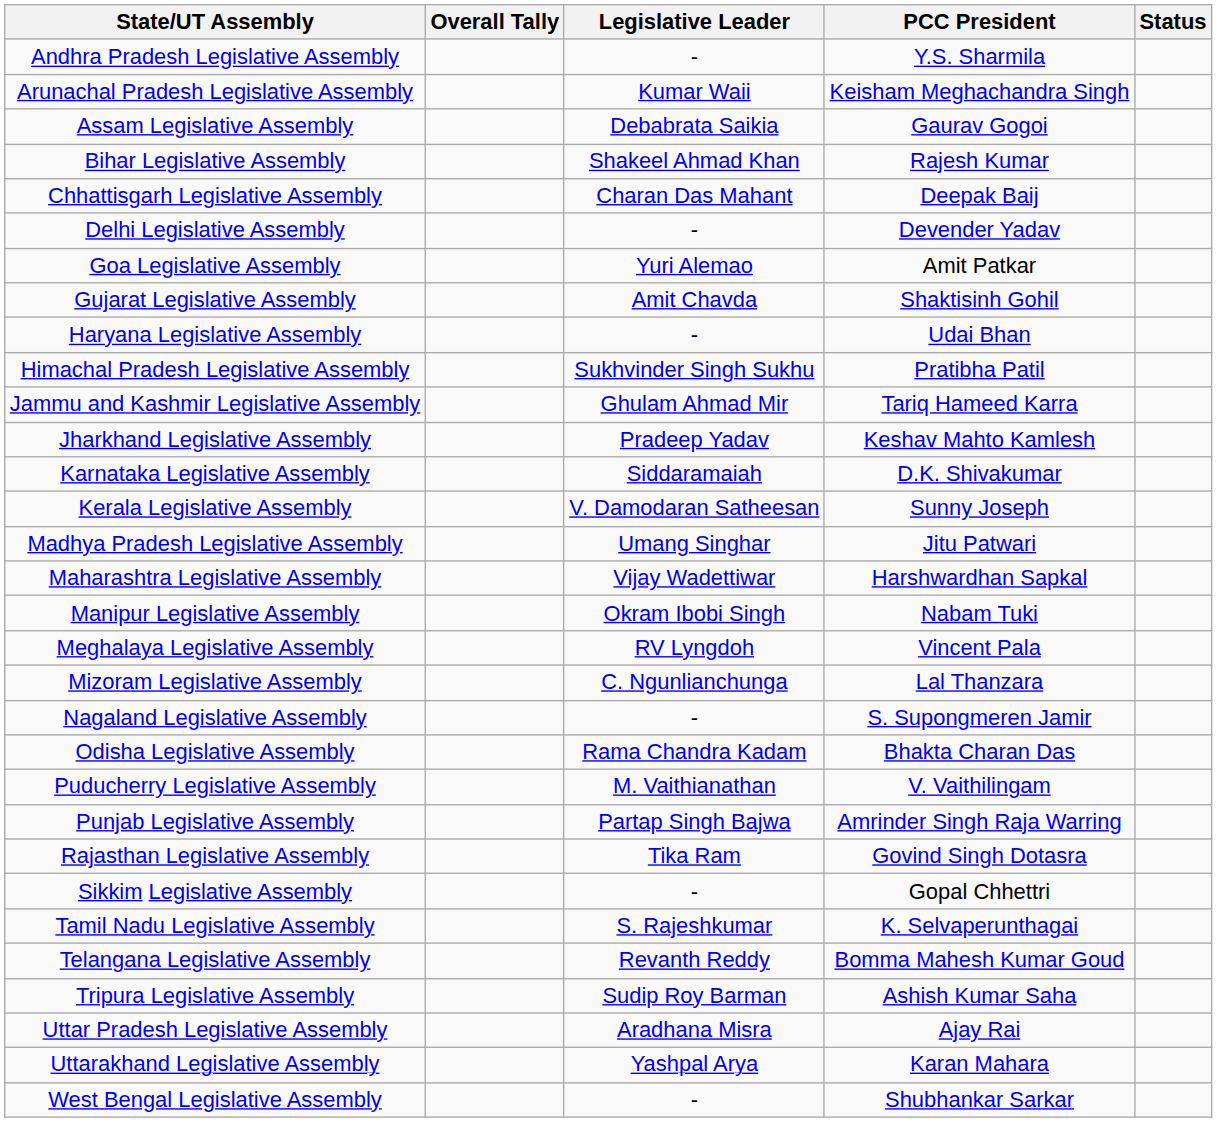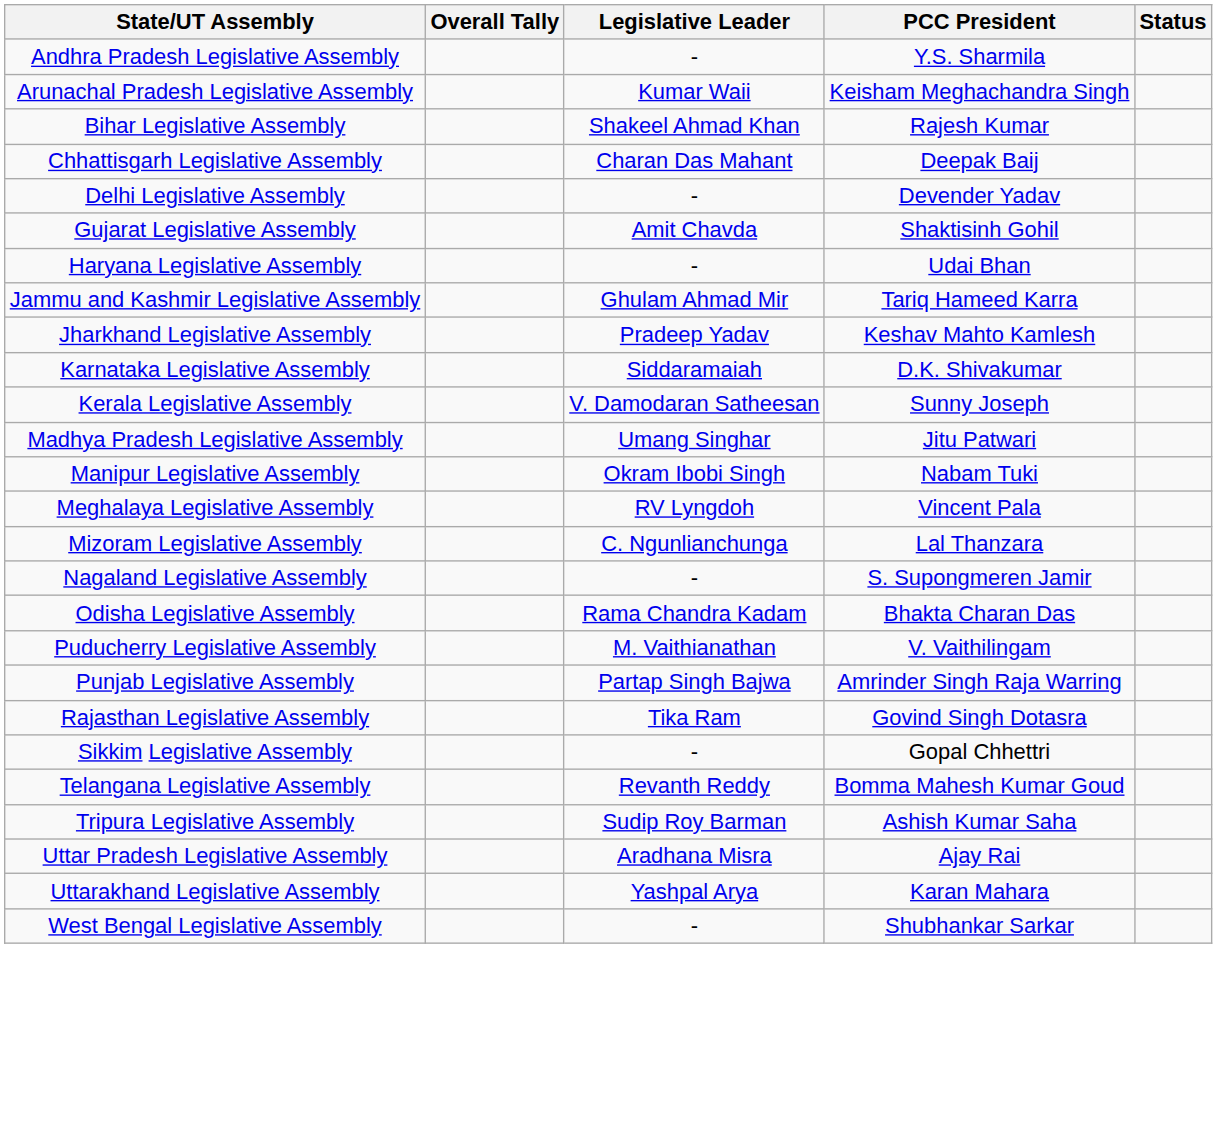 <table class="wikitable sortable" style="text-align:center">
 <tr>
 <th>State/UT Assembly</th>
 <th>Overall Tally</th>
 <th>Legislative Leader</th>
 <th>PCC President</th>
 <th>Status</th>
 </tr>
 <tr>
 <td><a href='#'>Andhra Pradesh Legislative Assembly</a></td>
 <td></td>
 <td>-</td>
 <td><a href='#'>Y.S. Sharmila</a></td>
 <td></td>
 </tr>
 <tr>
 <td><a href='#'>Arunachal Pradesh Legislative Assembly</a></td>
 <td></td>
 <td><a href='#'>Kumar Waii</a></td>
 <td><a href='#'>Keisham Meghachandra Singh</a></td>
-<td></td>
-</tr>
-<tr>
-<td><a href='#'>Assam Legislative Assembly</a></td>
-<td></td>
-<td><a href='#'>Debabrata Saikia</a></td>
-<td><a href='#'>Gaurav Gogoi</a></td>
 <td></td>
 </tr>
 <tr>
 <td><a href='#'>Bihar Legislative Assembly</a></td>
 <td></td>
 <td><a href='#'>Shakeel Ahmad Khan</a></td>
 <td><a href='#'>Rajesh Kumar</a></td>
 <td></td>
 </tr>
 <tr>
 <td><a href='#'>Chhattisgarh Legislative Assembly</a></td>
 <td></td>
 <td><a href='#'>Charan Das Mahant</a></td>
 <td><a href='#'>Deepak Baij</a></td>
 <td></td>
 </tr>
 <tr>
 <td><a href='#'>Delhi Legislative Assembly</a></td>
 <td></td>
 <td>-</td>
 <td><a href='#'>Devender Yadav</a></td>
 <td></td>
 </tr>
 <tr>
-<td><a href='#'>Goa Legislative Assembly</a></td>
-<td></td>
-<td><a href='#'>Yuri Alemao</a></td>
-<td>Amit Patkar</td>
-<td></td>
-</tr>
-<tr>
 <td><a href='#'>Gujarat Legislative Assembly</a></td>
 <td></td>
 <td><a href='#'>Amit Chavda</a></td>
 <td><a href='#'>Shaktisinh Gohil</a></td>
 <td></td>
 </tr>
 <tr>
 <td><a href='#'>Haryana Legislative Assembly</a></td>
 <td></td>
 <td>-</td>
 <td><a href='#'>Udai Bhan</a></td>
-<td></td>
-</tr>
-<tr>
-<td><a href='#'>Himachal Pradesh Legislative Assembly</a></td>
-<td></td>
-<td><a href='#'>Sukhvinder Singh Sukhu</a></td>
-<td><a href='#'>Pratibha Patil</a></td>
 <td></td>
 </tr>
 <tr>
 <td><a href='#'>Jammu and Kashmir Legislative Assembly</a></td>
 <td></td>
 <td><a href='#'>Ghulam Ahmad Mir</a></td>
 <td><a href='#'>Tariq Hameed Karra</a></td>
 <td></td>
 </tr>
 <tr>
 <td><a href='#'>Jharkhand Legislative Assembly</a></td>
 <td></td>
 <td><a href='#'>Pradeep Yadav</a></td>
 <td><a href='#'>Keshav Mahto Kamlesh</a></td>
 <td></td>
 </tr>
 <tr>
 <td><a href='#'>Karnataka Legislative Assembly</a></td>
 <td></td>
 <td><a href='#'>Siddaramaiah</a></td>
 <td><a href='#'>D.K. Shivakumar</a></td>
 <td></td>
 </tr>
 <tr>
 <td><a href='#'>Kerala Legislative Assembly</a></td>
 <td></td>
 <td><a href='#'>V. Damodaran Satheesan</a></td>
 <td><a href='#'>Sunny Joseph</a></td>
 <td></td>
 </tr>
 <tr>
 <td><a href='#'>Madhya Pradesh Legislative Assembly</a></td>
 <td></td>
 <td><a href='#'>Umang Singhar</a></td>
 <td><a href='#'>Jitu Patwari</a></td>
-<td></td>
-</tr>
-<tr>
-<td><a href='#'>Maharashtra Legislative Assembly</a></td>
-<td></td>
-<td><a href='#'>Vijay Wadettiwar</a></td>
-<td><a href='#'>Harshwardhan Sapkal</a></td>
 <td></td>
 </tr>
 <tr>
 <td><a href='#'>Manipur Legislative Assembly</a></td>
 <td></td>
 <td><a href='#'>Okram Ibobi Singh</a></td>
 <td><a href='#'>Nabam Tuki</a></td>
 <td></td>
 </tr>
 <tr>
 <td><a href='#'>Meghalaya Legislative Assembly</a></td>
 <td></td>
 <td><a href='#'>RV Lyngdoh</a></td>
 <td><a href='#'>Vincent Pala</a></td>
 <td></td>
 </tr>
 <tr>
 <td><a href='#'>Mizoram Legislative Assembly</a></td>
 <td></td>
 <td><a href='#'>C. Ngunlianchunga</a></td>
 <td><a href='#'>Lal Thanzara</a></td>
 <td></td>
 </tr>
 <tr>
 <td><a href='#'>Nagaland Legislative Assembly</a></td>
 <td></td>
 <td>-</td>
 <td><a href='#'>S. Supongmeren Jamir</a></td>
 <td></td>
 </tr>
 <tr>
 <td><a href='#'>Odisha Legislative Assembly</a></td>
 <td></td>
 <td><a href='#'>Rama Chandra Kadam</a></td>
 <td><a href='#'>Bhakta Charan Das</a></td>
 <td></td>
 </tr>
 <tr>
 <td><a href='#'>Puducherry Legislative Assembly</a></td>
 <td></td>
 <td><a href='#'>M. Vaithianathan</a></td>
 <td><a href='#'>V. Vaithilingam</a></td>
 <td></td>
 </tr>
 <tr>
 <td><a href='#'>Punjab Legislative Assembly</a></td>
 <td></td>
 <td><a href='#'>Partap Singh Bajwa</a></td>
 <td><a href='#'>Amrinder Singh Raja Warring</a></td>
 <td></td>
 </tr>
 <tr>
 <td><a href='#'>Rajasthan Legislative Assembly</a></td>
 <td></td>
 <td><a href='#'>Tika Ram</a></td>
 <td><a href='#'>Govind Singh Dotasra</a></td>
 <td></td>
 </tr>
 <tr>
 <td><a href='#'>Sikkim</a> <a href='#'>Legislative Assembly</a></td>
 <td></td>
 <td>-</td>
 <td>Gopal Chhettri</td>
 <td></td>
 </tr>
 <tr>
-<td><a href='#'>Tamil Nadu Legislative Assembly</a></td>
-<td></td>
-<td><a href='#'>S. Rajeshkumar</a></td>
-<td><a href='#'>K. Selvaperunthagai</a></td>
-<td></td>
-</tr>
-<tr>
 <td><a href='#'>Telangana Legislative Assembly</a></td>
 <td></td>
 <td><a href='#'>Revanth Reddy</a></td>
 <td><a href='#'>Bomma Mahesh Kumar Goud</a></td>
 <td></td>
 </tr>
 <tr>
 <td><a href='#'>Tripura Legislative Assembly</a></td>
 <td></td>
 <td><a href='#'>Sudip Roy Barman</a></td>
 <td><a href='#'>Ashish Kumar Saha</a></td>
 <td></td>
 </tr>
 <tr>
 <td><a href='#'>Uttar Pradesh Legislative Assembly</a></td>
 <td></td>
 <td><a href='#'>Aradhana Misra</a></td>
 <td><a href='#'>Ajay Rai</a></td>
 <td></td>
 </tr>
 <tr>
 <td><a href='#'>Uttarakhand Legislative Assembly</a></td>
 <td></td>
 <td><a href='#'>Yashpal Arya</a></td>
 <td><a href='#'>Karan Mahara</a></td>
 <td></td>
 </tr>
 <tr>
 <td><a href='#'>West Bengal Legislative Assembly</a></td>
 <td></td>
 <td>-</td>
 <td><a href='#'>Shubhankar Sarkar</a></td>
 <td></td>
 </tr>
 </table>
